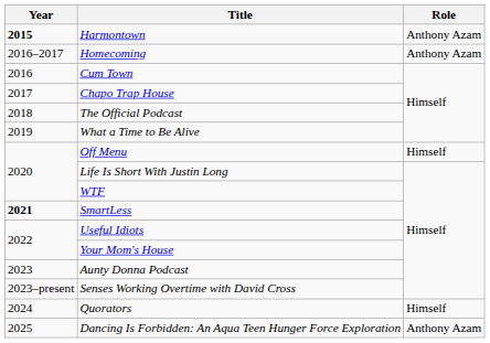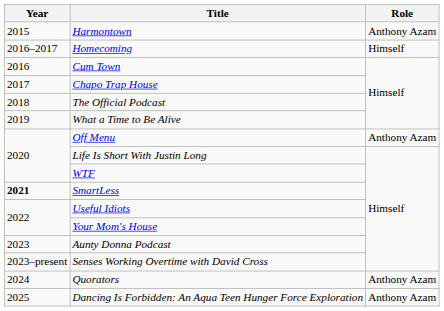 <table class="wikitable">
 <tr>
 <th>Year</th>
 <th>Title</th>
 <th>Role</th>
 </tr>
 <tr>
-<td><strong>2015</strong></td>
+<td>2015</td>
 <td><em><a href='#'>Harmontown</a></em></td>
 <td>Anthony Azam</td>
 </tr>
 <tr>
 <td>2016–2017</td>
 <td><em><a href='#'>Homecoming</a></em></td>
-<td>Anthony Azam</td>
+<td>Himself</td>
 </tr>
 <tr>
 <td>2016</td>
 <td><em><a href='#'>Cum Town</a></em></td>
 <td rowspan="4">Himself</td>
 </tr>
 <tr>
 <td>2017</td>
 <td><em><a href='#'>Chapo Trap House</a></em></td>
 </tr>
 <tr>
 <td>2018</td>
 <td><em>The Official Podcast</em></td>
 </tr>
 <tr>
 <td>2019</td>
 <td><em>What a Time to Be Alive</em></td>
 </tr>
 <tr>
 <td rowspan="3">2020</td>
 <td><em><a href='#'>Off Menu</a></em></td>
-<td>Himself</td>
+<td>Anthony Azam</td>
 </tr>
 <tr>
 <td><em>Life Is Short With Justin Long</em></td>
 <td rowspan="7">Himself</td>
 </tr>
 <tr>
 <td><em><a href='#'>WTF</a></em></td>
 </tr>
 <tr>
 <td><strong>2021</strong></td>
 <td><em><a href='#'>SmartLess</a></em></td>
 </tr>
 <tr>
 <td rowspan="2">2022</td>
 <td><em><a href='#'>Useful Idiots</a></em></td>
 </tr>
 <tr>
 <td><em><a href='#'>Your Mom's House</a></em></td>
 </tr>
 <tr>
 <td>2023</td>
 <td><em>Aunty Donna Podcast</em></td>
 </tr>
 <tr>
 <td>2023–present</td>
 <td><em>Senses Working Overtime with David Cross</em></td>
 </tr>
 <tr>
 <td>2024</td>
 <td><em>Quorators</em></td>
-<td>Himself</td>
+<td>Anthony Azam</td>
 </tr>
 <tr>
 <td>2025</td>
 <td><em>Dancing Is Forbidden: An Aqua Teen Hunger Force Exploration</em></td>
 <td>Anthony Azam</td>
 </tr>
 </table>
